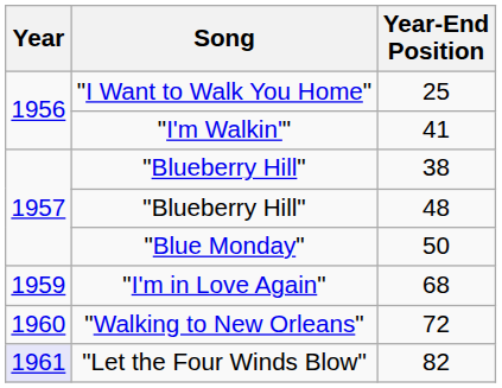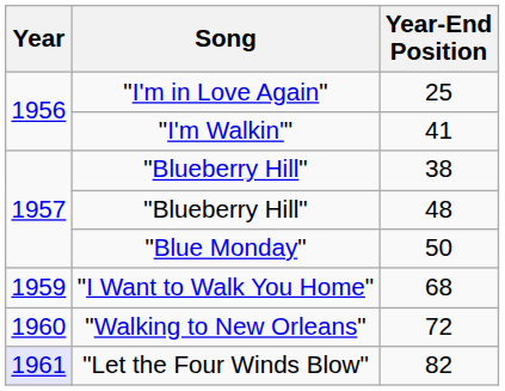 <table class="wikitable plainrowheaders" style="text-align:center;" border="1">
 <tr>
 <th>Year</th>
 <th>Song</th>
 <th>Year-End<br>Position</th>
 </tr>
 <tr>
 <td scope="row" rowspan="2"><a href='#'>1956</a></td>
-<td>"<a href='#'>I Want to Walk You Home</a>"</td>
+<td>"<a href='#'>I'm in Love Again</a>"</td>
 <td>25</td>
 </tr>
 <tr>
 <td>"<a href='#'>I'm Walkin'</a>"</td>
 <td>41</td>
 </tr>
 <tr>
 <td scope="row" rowspan="3"><a href='#'>1957</a></td>
 <td>"<a href='#'>Blueberry Hill</a>"</td>
 <td>38</td>
 </tr>
 <tr>
 <td>"Blueberry Hill"</td>
 <td>48</td>
 </tr>
 <tr>
 <td>"<a href='#'>Blue Monday</a>"</td>
 <td>50</td>
 </tr>
 <tr>
 <td scope="row"><a href='#'>1959</a></td>
-<td>"<a href='#'>I'm in Love Again</a>"</td>
+<td>"<a href='#'>I Want to Walk You Home</a>"</td>
 <td>68</td>
 </tr>
 <tr>
 <td scope="row"><a href='#'>1960</a></td>
 <td>"<a href='#'>Walking to New Orleans</a>"</td>
 <td>72</td>
 </tr>
 <tr>
 <td scope="row" style="background: lavender;"><a href='#'>1961</a></td>
 <td>"Let the Four Winds Blow"</td>
 <td>82</td>
 </tr>
 </table>
